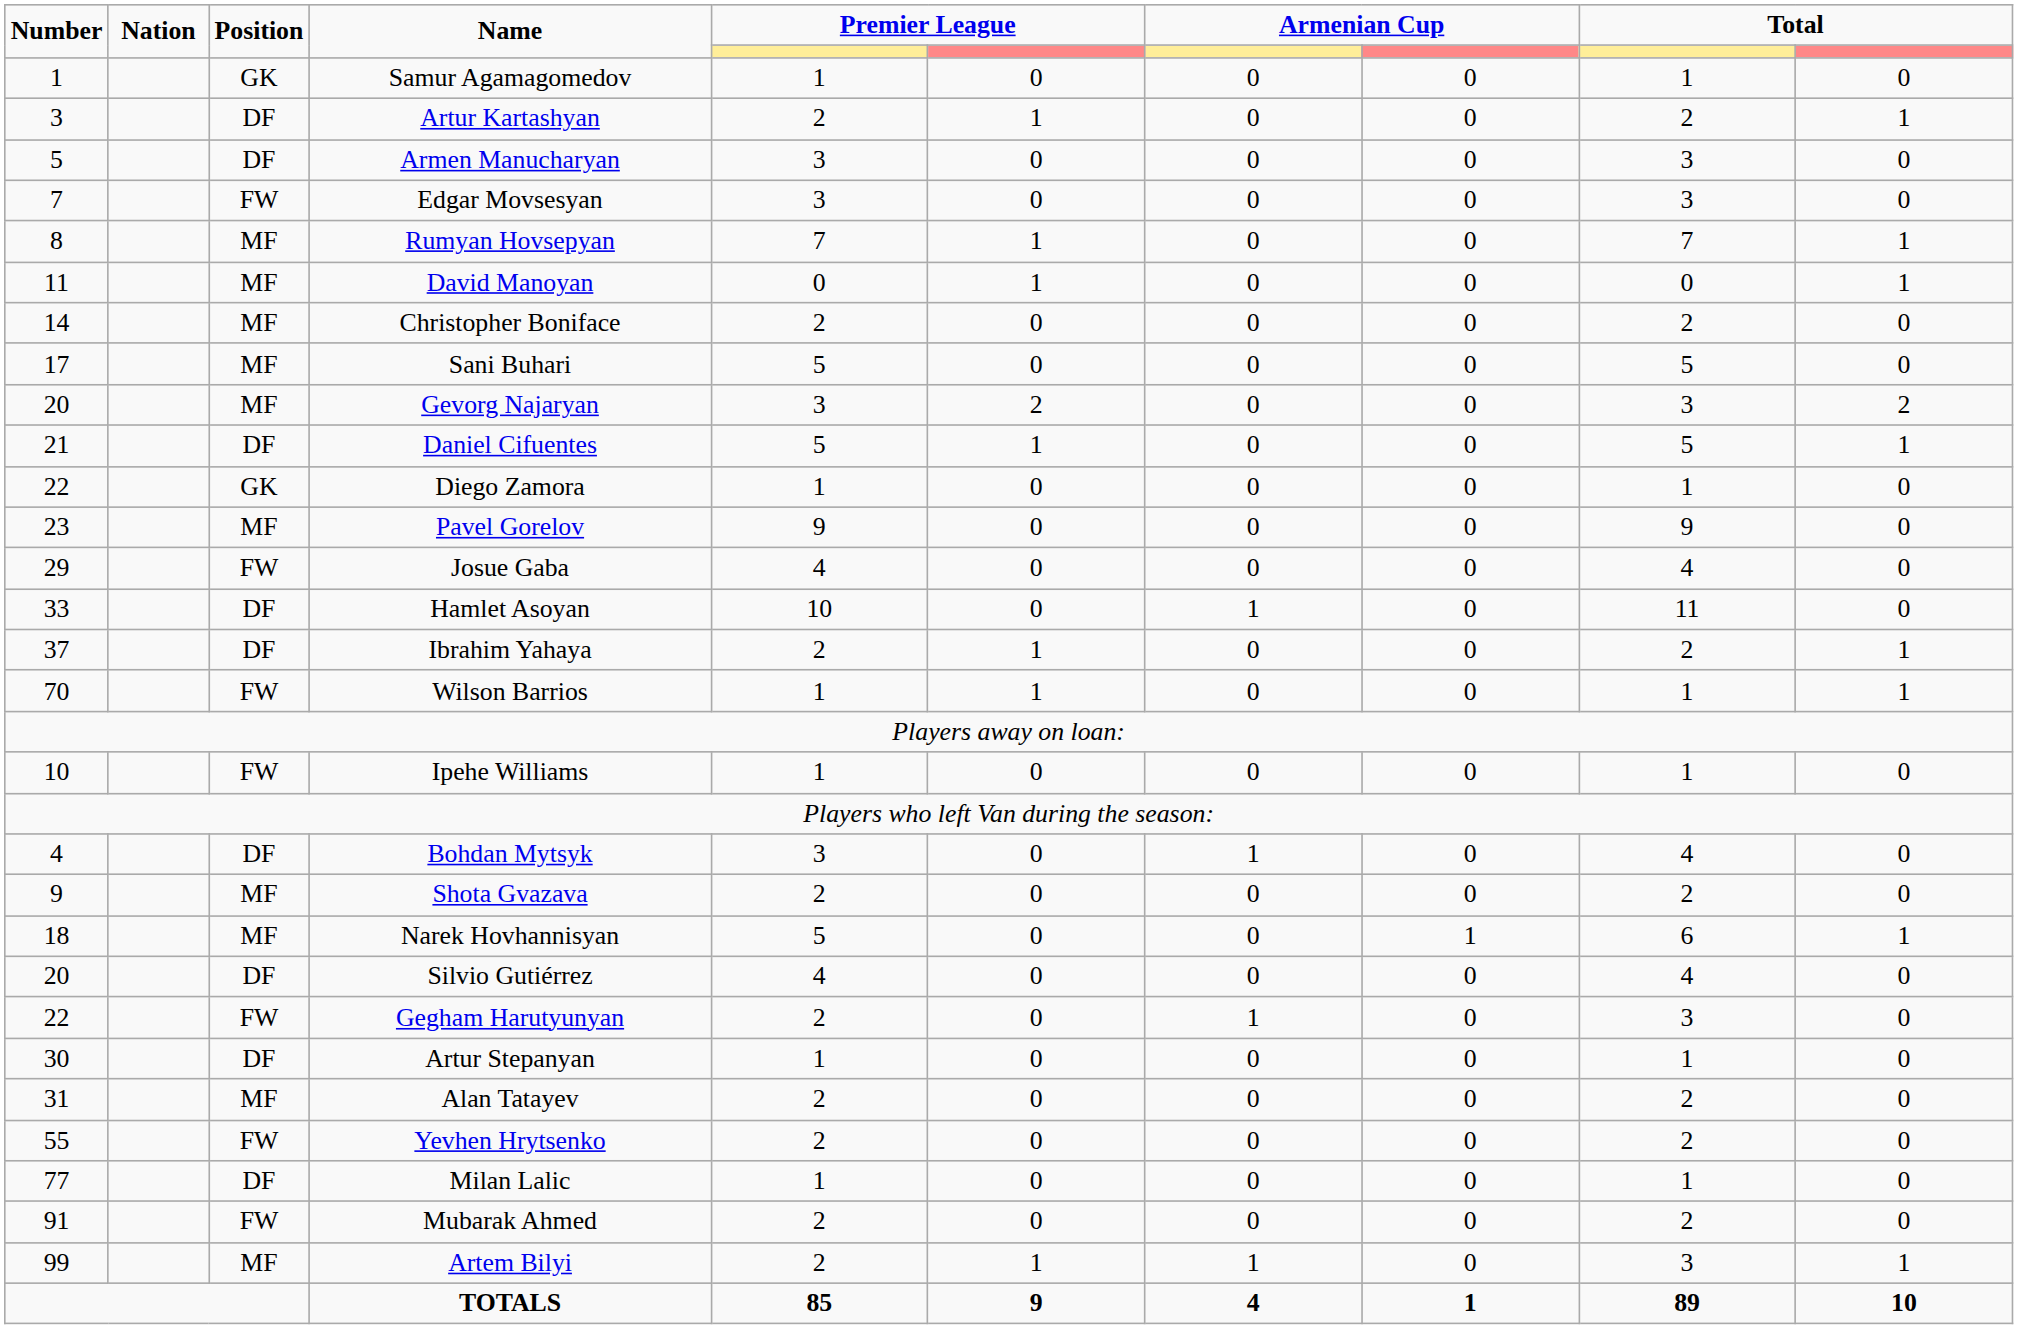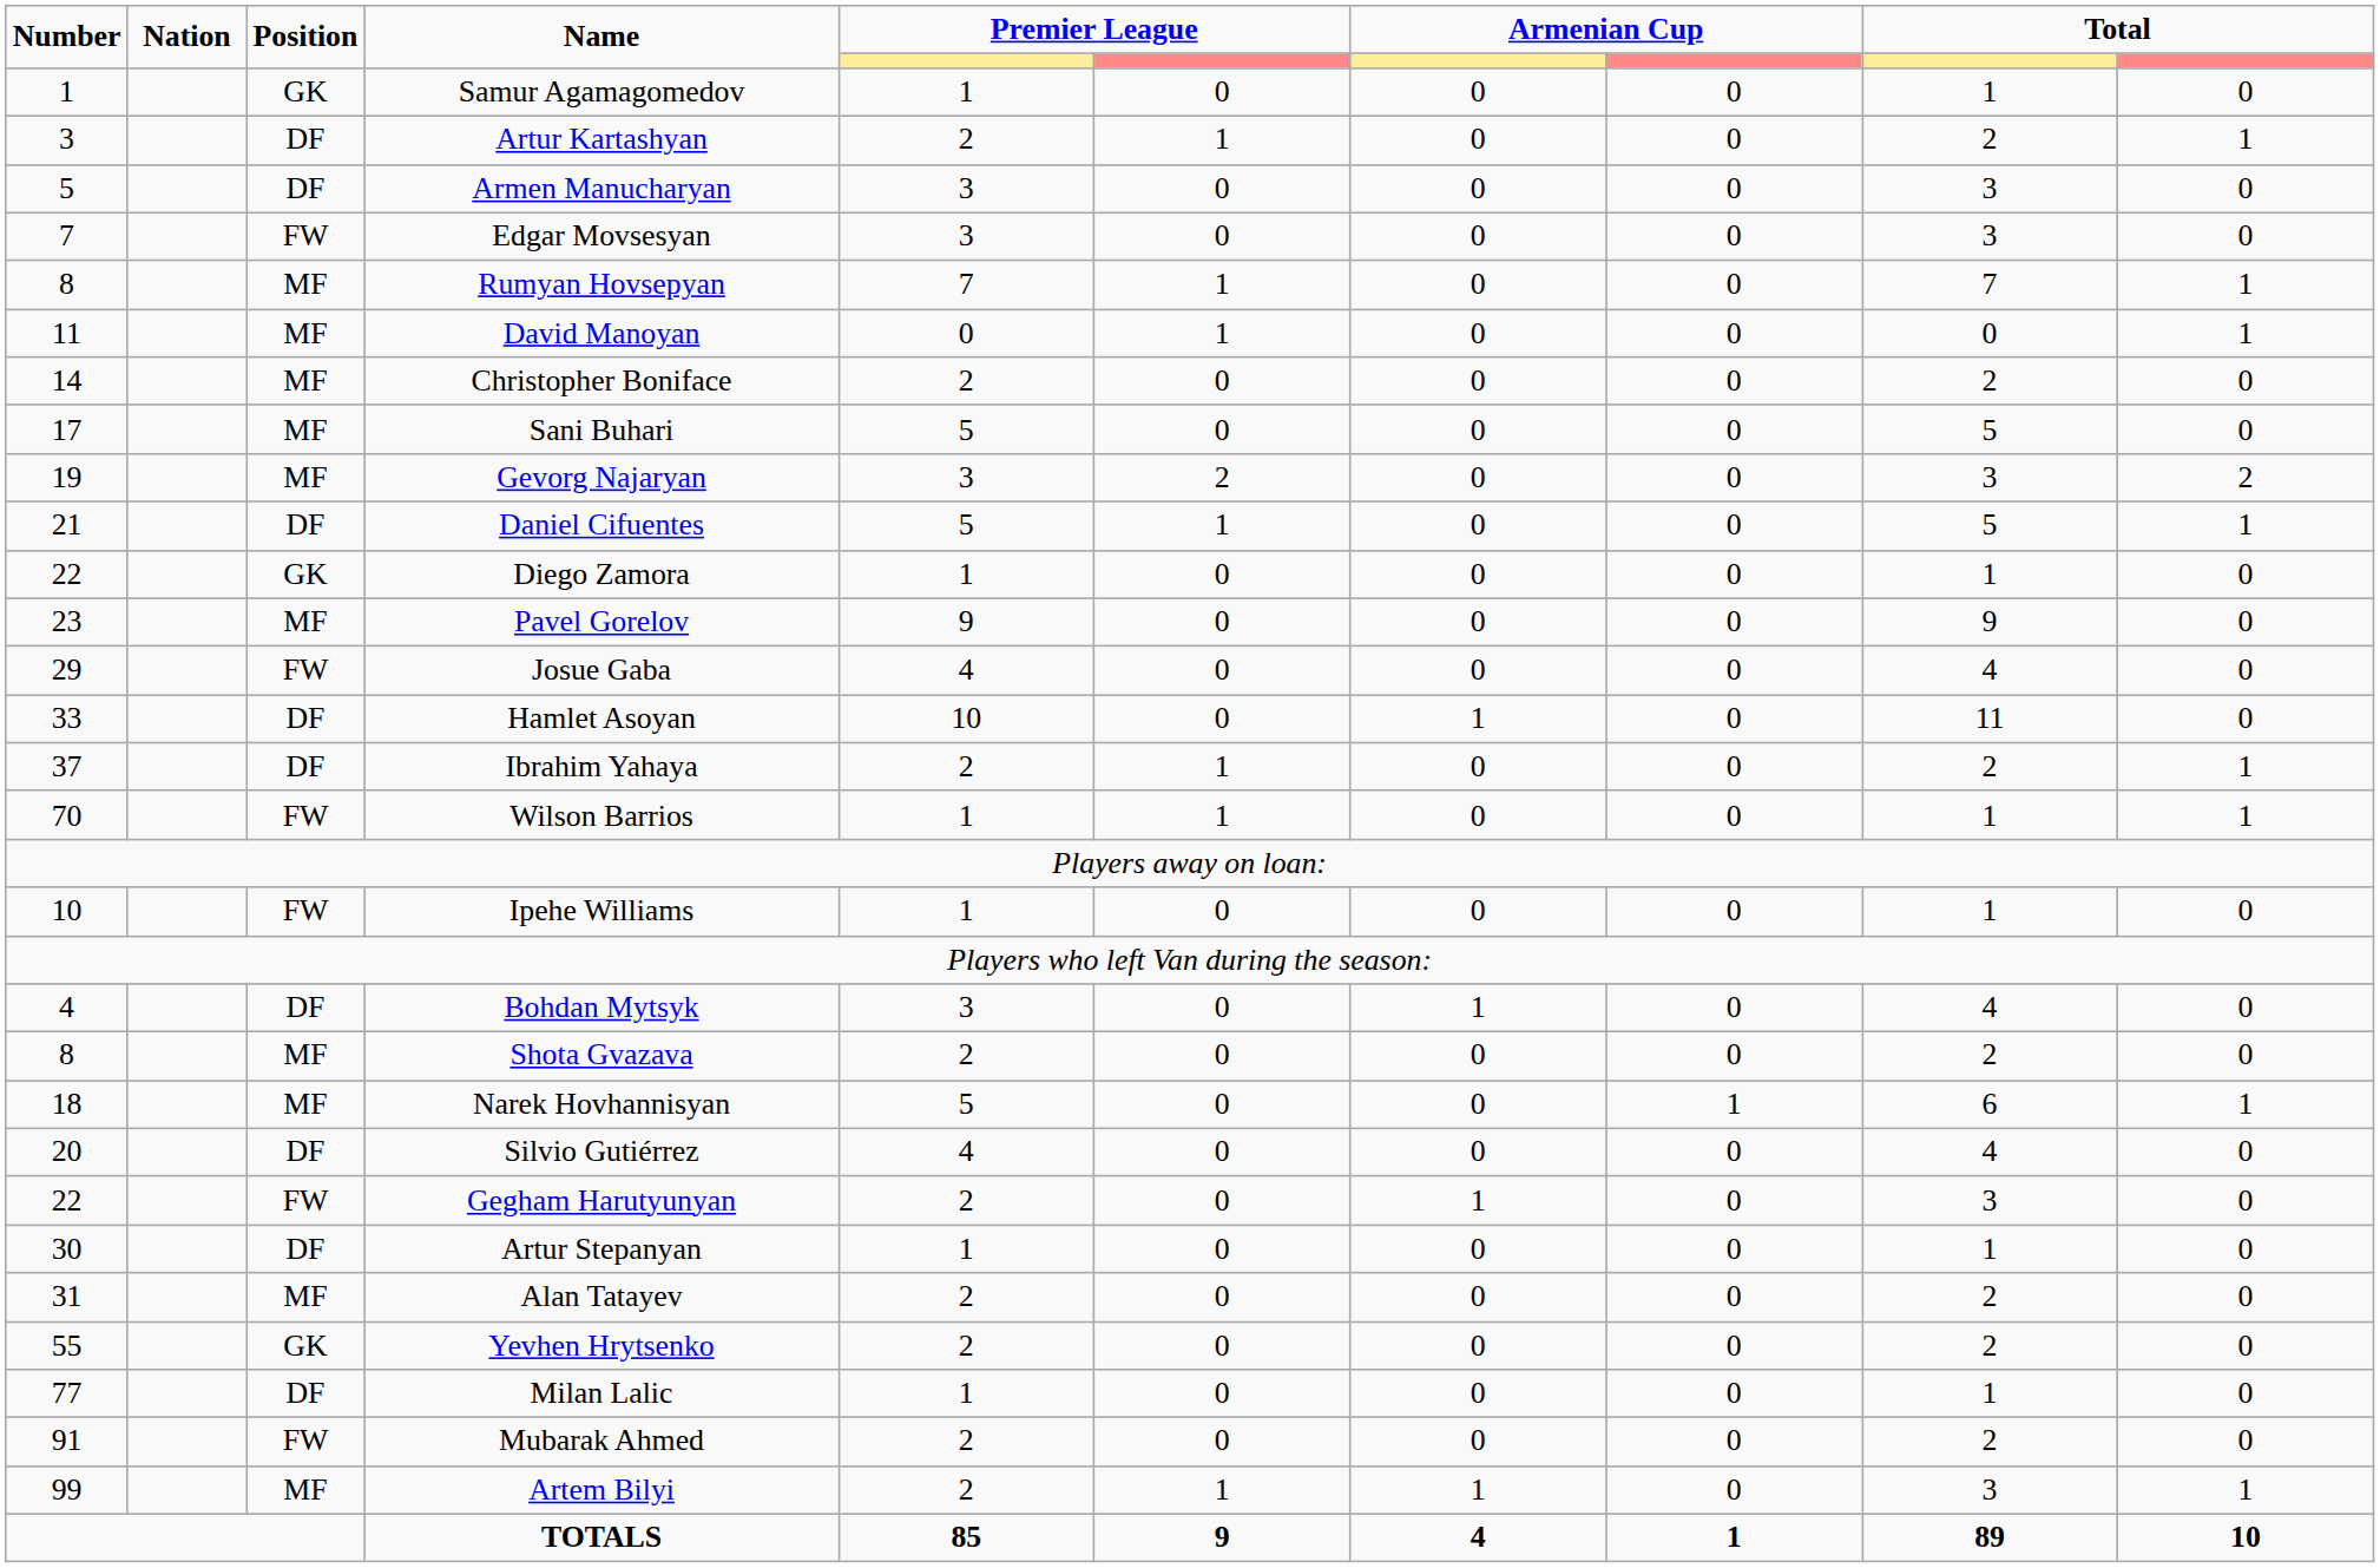 <table class="wikitable" style="text-align:center;">
 <tr>
 <td rowspan="2"  style="width:5%; text-align:center;"><strong>Number</strong></td>
 <td rowspan="2"  style="width:5%; text-align:center;"><strong>Nation</strong></td>
 <td rowspan="2"  style="width:5%; text-align:center;"><strong>Position</strong></td>
 <td rowspan="2"  style="width:20%; text-align:center;"><strong>Name</strong></td>
 <td colspan="2" style="text-align:center;"><strong><a href='#'>Premier League</a></strong></td>
 <td colspan="2" style="text-align:center;"><strong><a href='#'>Armenian Cup</a></strong></td>
 <td colspan="2" style="text-align:center;"><strong>Total</strong></td>
 </tr>
 <tr>
 <th style="width:60px; background:#fe9;"></th>
 <th style="width:60px; background:#ff8888;"></th>
 <th style="width:60px; background:#fe9;"></th>
 <th style="width:60px; background:#ff8888;"></th>
 <th style="width:60px; background:#fe9;"></th>
 <th style="width:60px; background:#ff8888;"></th>
 </tr>
 <tr>
 <td>1</td>
 <td></td>
 <td>GK</td>
 <td>Samur Agamagomedov</td>
 <td>1</td>
 <td>0</td>
 <td>0</td>
 <td>0</td>
 <td>1</td>
 <td>0</td>
 </tr>
 <tr>
 <td>3</td>
 <td></td>
 <td>DF</td>
 <td><a href='#'>Artur Kartashyan</a></td>
 <td>2</td>
 <td>1</td>
 <td>0</td>
 <td>0</td>
 <td>2</td>
 <td>1</td>
 </tr>
 <tr>
 <td>5</td>
 <td></td>
 <td>DF</td>
 <td><a href='#'>Armen Manucharyan</a></td>
 <td>3</td>
 <td>0</td>
 <td>0</td>
 <td>0</td>
 <td>3</td>
 <td>0</td>
 </tr>
 <tr>
 <td>7</td>
 <td></td>
 <td>FW</td>
 <td>Edgar Movsesyan</td>
 <td>3</td>
 <td>0</td>
 <td>0</td>
 <td>0</td>
 <td>3</td>
 <td>0</td>
 </tr>
 <tr>
 <td>8</td>
 <td></td>
 <td>MF</td>
 <td><a href='#'>Rumyan Hovsepyan</a></td>
 <td>7</td>
 <td>1</td>
 <td>0</td>
 <td>0</td>
 <td>7</td>
 <td>1</td>
 </tr>
 <tr>
 <td>11</td>
 <td></td>
 <td>MF</td>
 <td><a href='#'>David Manoyan</a></td>
 <td>0</td>
 <td>1</td>
 <td>0</td>
 <td>0</td>
 <td>0</td>
 <td>1</td>
 </tr>
 <tr>
 <td>14</td>
 <td></td>
 <td>MF</td>
 <td>Christopher Boniface</td>
 <td>2</td>
 <td>0</td>
 <td>0</td>
 <td>0</td>
 <td>2</td>
 <td>0</td>
 </tr>
 <tr>
 <td>17</td>
 <td></td>
 <td>MF</td>
 <td>Sani Buhari</td>
 <td>5</td>
 <td>0</td>
 <td>0</td>
 <td>0</td>
 <td>5</td>
 <td>0</td>
 </tr>
 <tr>
-<td>20</td>
+<td>19</td>
 <td></td>
 <td>MF</td>
 <td><a href='#'>Gevorg Najaryan</a></td>
 <td>3</td>
 <td>2</td>
 <td>0</td>
 <td>0</td>
 <td>3</td>
 <td>2</td>
 </tr>
 <tr>
 <td>21</td>
 <td></td>
 <td>DF</td>
 <td><a href='#'>Daniel Cifuentes</a></td>
 <td>5</td>
 <td>1</td>
 <td>0</td>
 <td>0</td>
 <td>5</td>
 <td>1</td>
 </tr>
 <tr>
 <td>22</td>
 <td></td>
 <td>GK</td>
 <td>Diego Zamora</td>
 <td>1</td>
 <td>0</td>
 <td>0</td>
 <td>0</td>
 <td>1</td>
 <td>0</td>
 </tr>
 <tr>
 <td>23</td>
 <td></td>
 <td>MF</td>
 <td><a href='#'>Pavel Gorelov</a></td>
 <td>9</td>
 <td>0</td>
 <td>0</td>
 <td>0</td>
 <td>9</td>
 <td>0</td>
 </tr>
 <tr>
 <td>29</td>
 <td></td>
 <td>FW</td>
 <td>Josue Gaba</td>
 <td>4</td>
 <td>0</td>
 <td>0</td>
 <td>0</td>
 <td>4</td>
 <td>0</td>
 </tr>
 <tr>
 <td>33</td>
 <td></td>
 <td>DF</td>
 <td>Hamlet Asoyan</td>
 <td>10</td>
 <td>0</td>
 <td>1</td>
 <td>0</td>
 <td>11</td>
 <td>0</td>
 </tr>
 <tr>
 <td>37</td>
 <td></td>
 <td>DF</td>
 <td>Ibrahim Yahaya</td>
 <td>2</td>
 <td>1</td>
 <td>0</td>
 <td>0</td>
 <td>2</td>
 <td>1</td>
 </tr>
 <tr>
 <td>70</td>
 <td></td>
 <td>FW</td>
 <td>Wilson Barrios</td>
 <td>1</td>
 <td>1</td>
 <td>0</td>
 <td>0</td>
 <td>1</td>
 <td>1</td>
 </tr>
 <tr>
 <td colspan="14"><em>Players away on loan:</em></td>
 </tr>
 <tr>
 <td>10</td>
 <td></td>
 <td>FW</td>
 <td>Ipehe Williams</td>
 <td>1</td>
 <td>0</td>
 <td>0</td>
 <td>0</td>
 <td>1</td>
 <td>0</td>
 </tr>
 <tr>
 <td colspan="14"><em>Players who left Van during the season:</em></td>
 </tr>
 <tr>
 <td>4</td>
 <td></td>
 <td>DF</td>
 <td><a href='#'>Bohdan Mytsyk</a></td>
 <td>3</td>
 <td>0</td>
 <td>1</td>
 <td>0</td>
 <td>4</td>
 <td>0</td>
 </tr>
 <tr>
-<td>9</td>
+<td>8</td>
 <td></td>
 <td>MF</td>
 <td><a href='#'>Shota Gvazava</a></td>
 <td>2</td>
 <td>0</td>
 <td>0</td>
 <td>0</td>
 <td>2</td>
 <td>0</td>
 </tr>
 <tr>
 <td>18</td>
 <td></td>
 <td>MF</td>
 <td>Narek Hovhannisyan</td>
 <td>5</td>
 <td>0</td>
 <td>0</td>
 <td>1</td>
 <td>6</td>
 <td>1</td>
 </tr>
 <tr>
 <td>20</td>
 <td></td>
 <td>DF</td>
 <td>Silvio Gutiérrez</td>
 <td>4</td>
 <td>0</td>
 <td>0</td>
 <td>0</td>
 <td>4</td>
 <td>0</td>
 </tr>
 <tr>
 <td>22</td>
 <td></td>
 <td>FW</td>
 <td><a href='#'>Gegham Harutyunyan</a></td>
 <td>2</td>
 <td>0</td>
 <td>1</td>
 <td>0</td>
 <td>3</td>
 <td>0</td>
 </tr>
 <tr>
 <td>30</td>
 <td></td>
 <td>DF</td>
 <td>Artur Stepanyan</td>
 <td>1</td>
 <td>0</td>
 <td>0</td>
 <td>0</td>
 <td>1</td>
 <td>0</td>
 </tr>
 <tr>
 <td>31</td>
 <td></td>
 <td>MF</td>
 <td>Alan Tatayev</td>
 <td>2</td>
 <td>0</td>
 <td>0</td>
 <td>0</td>
 <td>2</td>
 <td>0</td>
 </tr>
 <tr>
 <td>55</td>
 <td></td>
-<td>FW</td>
+<td>GK</td>
 <td><a href='#'>Yevhen Hrytsenko</a></td>
 <td>2</td>
 <td>0</td>
 <td>0</td>
 <td>0</td>
 <td>2</td>
 <td>0</td>
 </tr>
 <tr>
 <td>77</td>
 <td></td>
 <td>DF</td>
 <td>Milan Lalic</td>
 <td>1</td>
 <td>0</td>
 <td>0</td>
 <td>0</td>
 <td>1</td>
 <td>0</td>
 </tr>
 <tr>
 <td>91</td>
 <td></td>
 <td>FW</td>
 <td>Mubarak Ahmed</td>
 <td>2</td>
 <td>0</td>
 <td>0</td>
 <td>0</td>
 <td>2</td>
 <td>0</td>
 </tr>
 <tr>
 <td>99</td>
 <td></td>
 <td>MF</td>
 <td><a href='#'>Artem Bilyi</a></td>
 <td>2</td>
 <td>1</td>
 <td>1</td>
 <td>0</td>
 <td>3</td>
 <td>1</td>
 </tr>
 <tr>
 <td colspan="3"></td>
 <td><strong>TOTALS</strong></td>
 <td><strong>85</strong></td>
 <td><strong>9</strong></td>
 <td><strong>4</strong></td>
 <td><strong>1</strong></td>
 <td><strong>89</strong></td>
 <td><strong>10</strong></td>
 </tr>
 </table>
